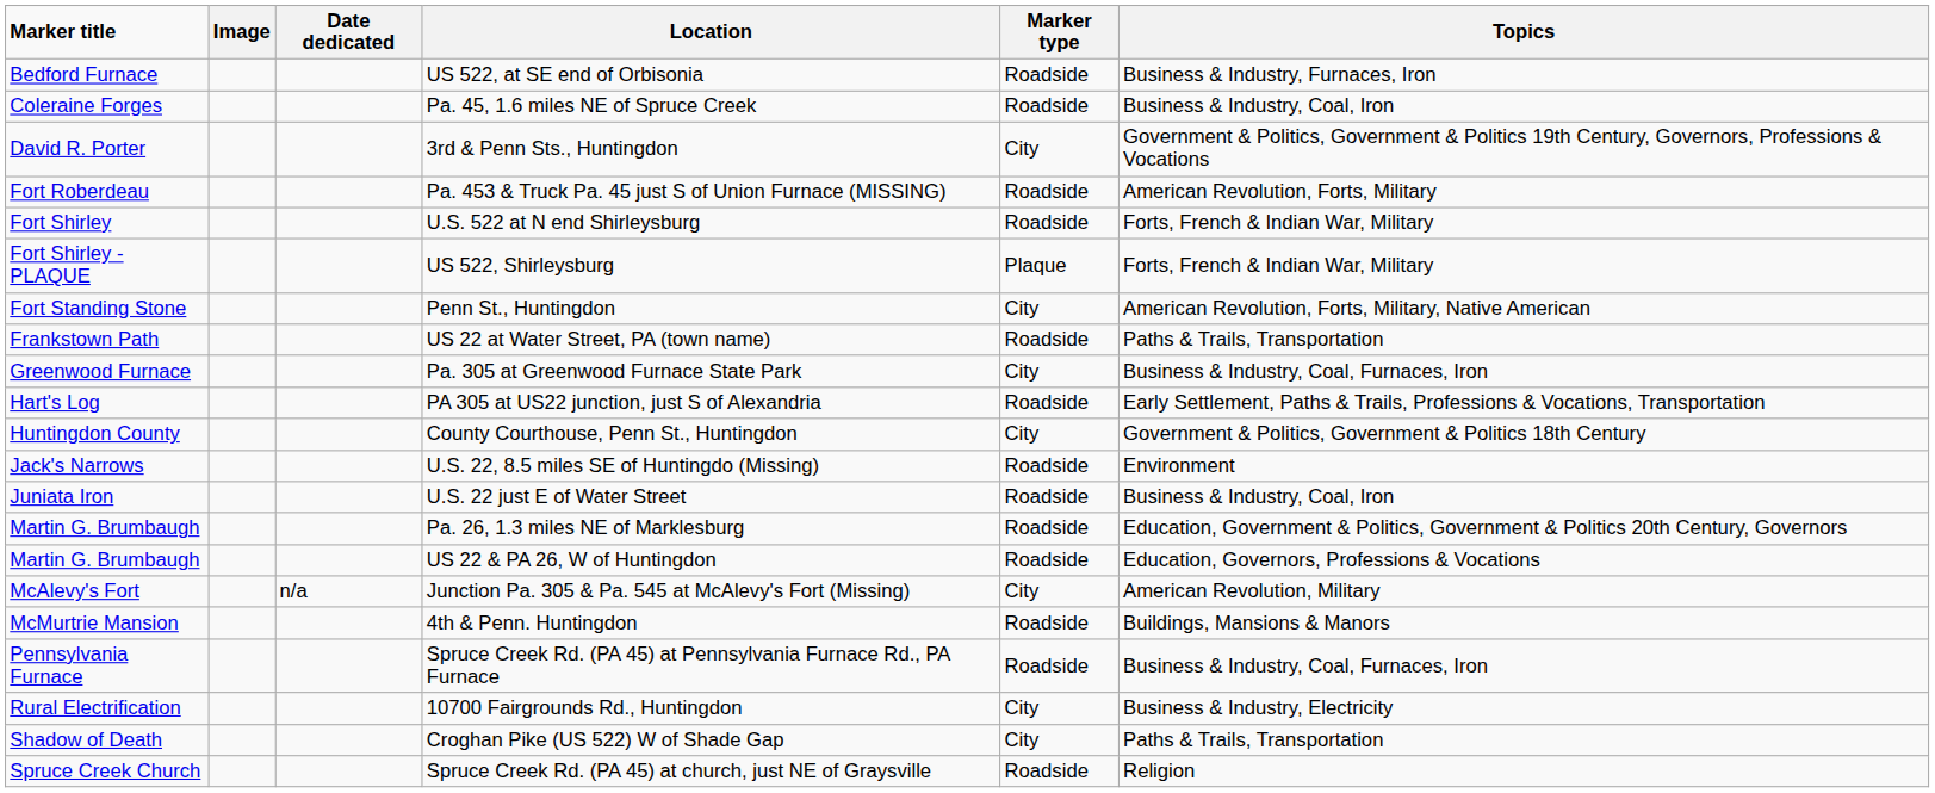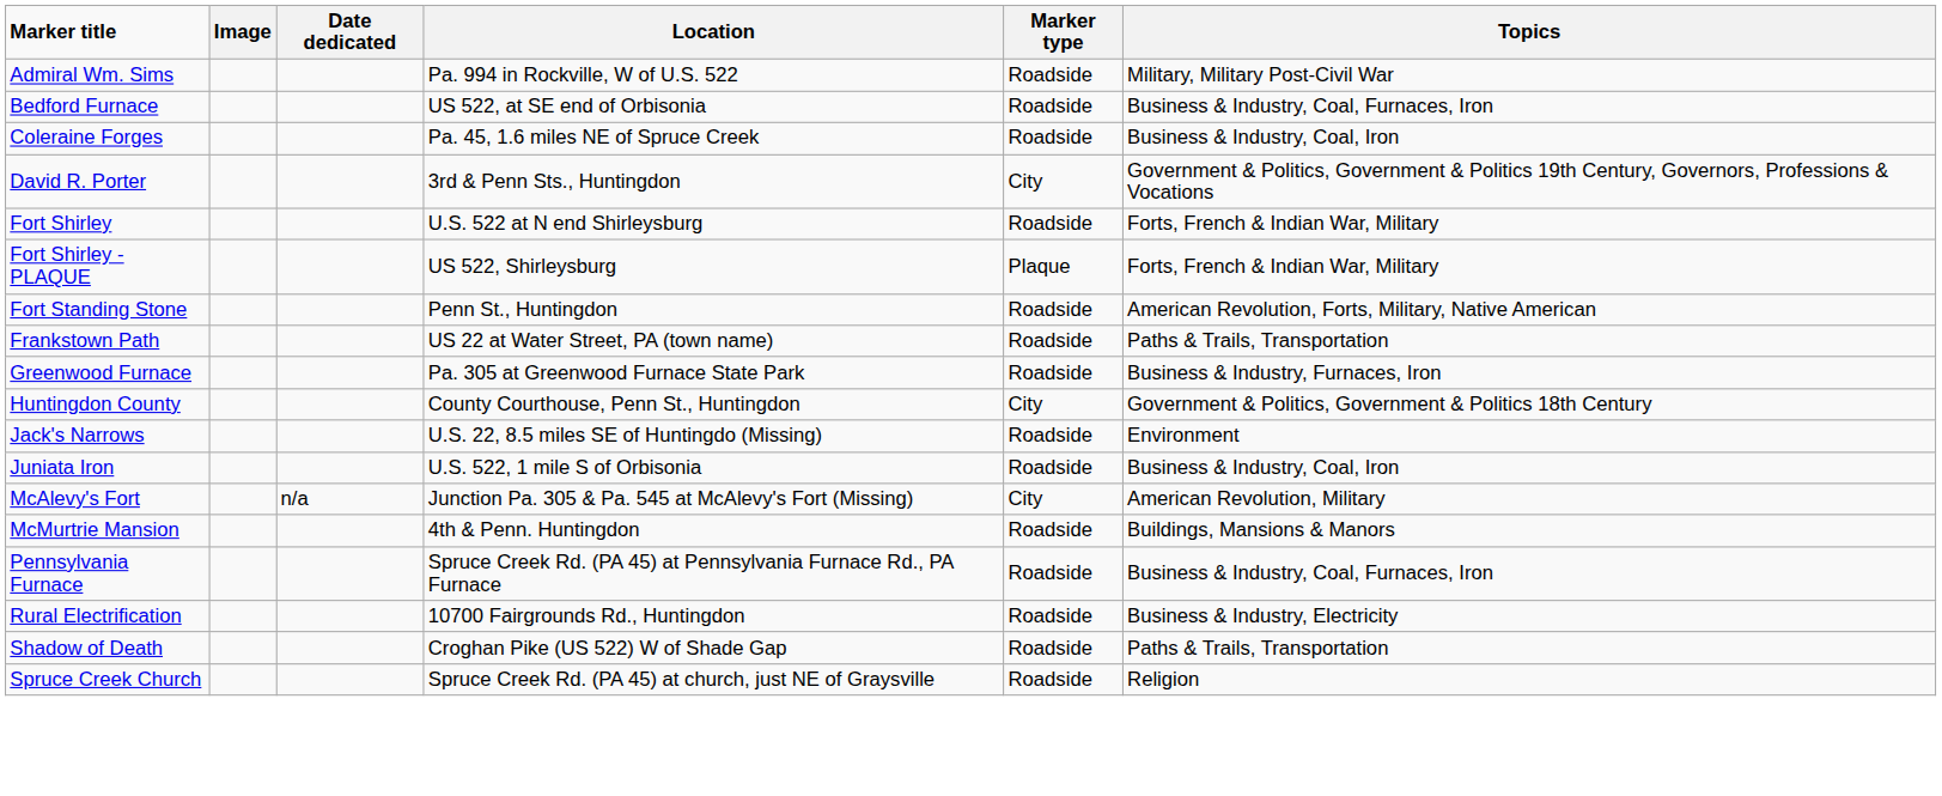 <table class="wikitable sortable" style="width:98%">
 <tr>
 <td><strong>Marker title</strong></td>
 <th class="unsortable"><strong>Image</strong></th>
 <th><strong>Date dedicated</strong></th>
 <th><strong>Location</strong></th>
 <th><strong>Marker type</strong></th>
 <th><strong>Topics</strong></th>
 </tr>
 <tr ->
+<td><a href='#'>Admiral Wm. Sims</a></td>
+<td></td>
+<td></td>
+<td>Pa. 994 in Rockville, W of U.S. 522<br><small></small></td>
+<td>Roadside</td>
+<td>Military, Military Post-Civil War</td>
+</tr>
+<tr ->
 <td><a href='#'>Bedford Furnace</a></td>
 <td></td>
 <td></td>
 <td>US 522, at SE end of Orbisonia<br><small></small></td>
 <td>Roadside</td>
-<td>Business & Industry, Furnaces, Iron</td>
+<td>Business & Industry, Coal, Furnaces, Iron</td>
 </tr>
 <tr ->
 <td><a href='#'>Coleraine Forges</a></td>
 <td></td>
 <td></td>
 <td>Pa. 45, 1.6 miles NE of Spruce Creek<br><small></small></td>
 <td>Roadside</td>
 <td>Business & Industry, Coal, Iron</td>
 </tr>
 <tr ->
 <td><a href='#'>David R. Porter</a></td>
 <td></td>
 <td></td>
 <td>3rd & Penn Sts., Huntingdon<br><small></small></td>
 <td>City</td>
 <td>Government & Politics, Government & Politics 19th Century, Governors, Professions & Vocations</td>
-</tr>
-<tr ->
-<td><a href='#'>Fort Roberdeau</a></td>
-<td></td>
-<td></td>
-<td>Pa. 453 & Truck Pa. 45 just S of Union Furnace (MISSING)<br><small></small></td>
-<td>Roadside</td>
-<td>American Revolution, Forts, Military</td>
 </tr>
 <tr ->
 <td><a href='#'>Fort Shirley</a></td>
 <td></td>
 <td></td>
 <td>U.S. 522 at N end Shirleysburg<br><small></small></td>
 <td>Roadside</td>
 <td>Forts, French & Indian War, Military</td>
 </tr>
 <tr ->
 <td><a href='#'>Fort Shirley - PLAQUE</a></td>
 <td></td>
 <td></td>
 <td>US 522, Shirleysburg<br><small></small></td>
 <td>Plaque</td>
 <td>Forts, French & Indian War, Military</td>
 </tr>
 <tr ->
 <td><a href='#'>Fort Standing Stone</a></td>
 <td></td>
 <td></td>
 <td>Penn St., Huntingdon<br><small></small></td>
-<td>City</td>
+<td>Roadside</td>
 <td>American Revolution, Forts, Military, Native American</td>
 </tr>
 <tr ->
 <td><a href='#'>Frankstown Path</a></td>
 <td></td>
 <td></td>
 <td>US 22 at Water Street, PA (town name)<br><small></small></td>
 <td>Roadside</td>
 <td>Paths & Trails, Transportation</td>
 </tr>
 <tr ->
 <td><a href='#'>Greenwood Furnace</a></td>
 <td></td>
 <td></td>
 <td>Pa. 305 at Greenwood Furnace State Park<br><small></small></td>
-<td>City</td>
-<td>Business & Industry, Coal, Furnaces, Iron</td>
-</tr>
-<tr ->
-<td><a href='#'>Hart's Log</a></td>
-<td></td>
-<td></td>
-<td>PA 305 at US22 junction, just S of Alexandria<br><small></small></td>
 <td>Roadside</td>
-<td>Early Settlement, Paths & Trails, Professions & Vocations, Transportation</td>
+<td>Business & Industry, Furnaces, Iron</td>
 </tr>
 <tr ->
 <td><a href='#'>Huntingdon County</a></td>
 <td></td>
 <td></td>
 <td>County Courthouse, Penn St., Huntingdon<br><small></small></td>
 <td>City</td>
 <td>Government & Politics, Government & Politics 18th Century</td>
 </tr>
 <tr ->
 <td><a href='#'>Jack's Narrows</a></td>
 <td></td>
 <td></td>
 <td>U.S. 22, 8.5 miles SE of Huntingdo (Missing)<br><small></small></td>
 <td>Roadside</td>
 <td>Environment</td>
 </tr>
 <tr ->
 <td><a href='#'>Juniata Iron</a></td>
 <td></td>
 <td></td>
-<td>U.S. 22 just E of Water Street<br><small></small></td>
+<td>U.S. 522, 1 mile S of Orbisonia<br><small></small></td>
 <td>Roadside</td>
 <td>Business & Industry, Coal, Iron</td>
-</tr>
-<tr ->
-<td><a href='#'>Martin G. Brumbaugh</a></td>
-<td></td>
-<td></td>
-<td>Pa. 26, 1.3 miles NE of Marklesburg<br><small></small></td>
-<td>Roadside</td>
-<td>Education, Government & Politics, Government & Politics 20th Century, Governors</td>
-</tr>
-<tr ->
-<td><a href='#'>Martin G. Brumbaugh</a></td>
-<td></td>
-<td></td>
-<td>US 22 & PA 26, W of Huntingdon<br><small></small></td>
-<td>Roadside</td>
-<td>Education, Governors, Professions & Vocations</td>
 </tr>
 <tr ->
 <td><a href='#'>McAlevy's Fort</a></td>
 <td></td>
 <td>n/a</td>
 <td>Junction Pa. 305 & Pa. 545 at McAlevy's Fort (Missing)<br><small></small></td>
 <td>City</td>
 <td>American Revolution, Military</td>
 </tr>
 <tr ->
 <td><a href='#'>McMurtrie Mansion</a></td>
 <td></td>
 <td></td>
 <td>4th & Penn. Huntingdon<br><small></small></td>
 <td>Roadside</td>
 <td>Buildings, Mansions & Manors</td>
 </tr>
 <tr ->
 <td><a href='#'>Pennsylvania Furnace</a></td>
 <td></td>
 <td></td>
 <td>Spruce Creek Rd. (PA 45) at Pennsylvania Furnace Rd., PA Furnace<br><small></small></td>
 <td>Roadside</td>
 <td>Business & Industry, Coal, Furnaces, Iron</td>
 </tr>
 <tr ->
 <td><a href='#'>Rural Electrification</a></td>
 <td></td>
 <td></td>
 <td>10700 Fairgrounds Rd., Huntingdon<br><small></small></td>
-<td>City</td>
+<td>Roadside</td>
 <td>Business & Industry, Electricity</td>
 </tr>
 <tr ->
 <td><a href='#'>Shadow of Death</a></td>
 <td></td>
 <td></td>
 <td>Croghan Pike (US 522) W of Shade Gap<br><small></small></td>
-<td>City</td>
+<td>Roadside</td>
 <td>Paths & Trails, Transportation</td>
 </tr>
 <tr ->
 <td><a href='#'>Spruce Creek Church</a></td>
 <td></td>
 <td></td>
 <td>Spruce Creek Rd. (PA 45) at church, just NE of Graysville <br><small></small></td>
 <td>Roadside</td>
 <td>Religion</td>
 </tr>
 </table>
